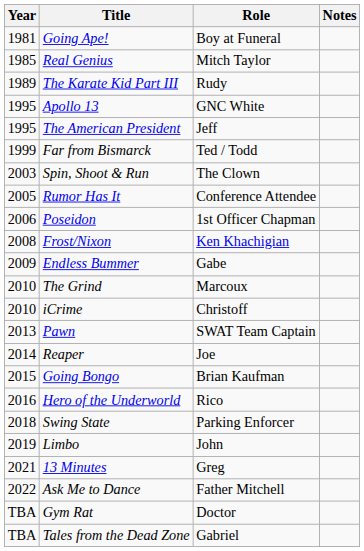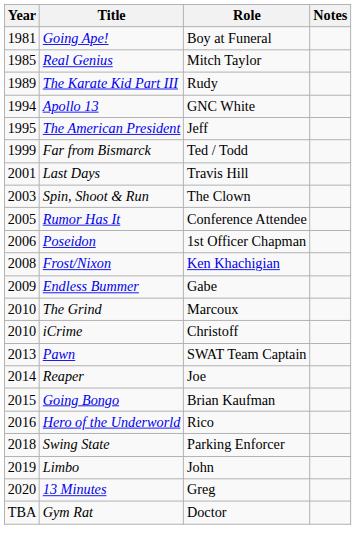 <table class="wikitable sortable">
 <tr>
 <th>Year</th>
 <th>Title</th>
 <th>Role</th>
 <th>Notes</th>
 </tr>
 <tr>
 <td>1981</td>
 <td><em><a href='#'>Going Ape!</a></em></td>
 <td>Boy at Funeral</td>
 <td></td>
 </tr>
 <tr>
 <td>1985</td>
 <td><em><a href='#'>Real Genius</a></em></td>
 <td>Mitch Taylor</td>
 <td></td>
 </tr>
 <tr>
 <td>1989</td>
 <td><em><a href='#'>The Karate Kid Part III</a></em></td>
 <td>Rudy</td>
 <td></td>
 </tr>
 <tr>
-<td>1995</td>
+<td>1994</td>
 <td><a href='#'><em>Apollo 13</em></a></td>
 <td>GNC White</td>
 <td></td>
 </tr>
 <tr>
 <td>1995</td>
 <td><em><a href='#'>The American President</a></em></td>
 <td>Jeff</td>
 <td></td>
 </tr>
 <tr>
 <td>1999</td>
 <td><em>Far from Bismarck</em></td>
 <td>Ted / Todd</td>
+<td></td>
+</tr>
+<tr>
+<td>2001</td>
+<td><em>Last Days</em></td>
+<td>Travis Hill</td>
 <td></td>
 </tr>
 <tr>
 <td>2003</td>
 <td><em>Spin, Shoot & Run</em></td>
 <td>The Clown</td>
 <td></td>
 </tr>
 <tr>
 <td>2005</td>
 <td><a href='#'><em>Rumor Has It</em></a></td>
 <td>Conference Attendee</td>
 <td></td>
 </tr>
 <tr>
 <td>2006</td>
 <td><a href='#'><em>Poseidon</em></a></td>
 <td>1st Officer Chapman</td>
 <td></td>
 </tr>
 <tr>
 <td>2008</td>
 <td><a href='#'><em>Frost/Nixon</em></a></td>
 <td><a href='#'>Ken Khachigian</a></td>
 <td></td>
 </tr>
 <tr>
 <td>2009</td>
 <td><a href='#'><em>Endless Bummer</em></a></td>
 <td>Gabe</td>
 <td></td>
 </tr>
 <tr>
 <td>2010</td>
 <td><em>The Grind</em></td>
 <td>Marcoux</td>
 <td></td>
 </tr>
 <tr>
 <td>2010</td>
 <td><em>iCrime</em></td>
 <td>Christoff</td>
 <td></td>
 </tr>
 <tr>
 <td>2013</td>
 <td><a href='#'><em>Pawn</em></a></td>
 <td>SWAT Team Captain</td>
 <td></td>
 </tr>
 <tr>
 <td>2014</td>
 <td><em>Reaper</em></td>
 <td>Joe</td>
 <td></td>
 </tr>
 <tr>
 <td>2015</td>
 <td><em><a href='#'>Going Bongo</a></em></td>
 <td>Brian Kaufman</td>
 <td></td>
 </tr>
 <tr>
 <td>2016</td>
 <td><em><a href='#'>Hero of the Underworld</a></em></td>
 <td>Rico</td>
 <td></td>
 </tr>
 <tr>
 <td>2018</td>
 <td><em>Swing State</em></td>
 <td>Parking Enforcer</td>
 <td></td>
 </tr>
 <tr>
 <td>2019</td>
 <td><em>Limbo</em></td>
 <td>John</td>
 <td></td>
 </tr>
 <tr>
-<td>2021</td>
+<td>2020</td>
 <td><a href='#'><em>13 Minutes</em></a></td>
 <td>Greg</td>
-<td></td>
-</tr>
-<tr>
-<td>2022</td>
-<td><em>Ask Me to Dance</em></td>
-<td>Father Mitchell</td>
 <td></td>
 </tr>
 <tr>
 <td>TBA</td>
 <td><em>Gym Rat</em></td>
 <td>Doctor</td>
 <td></td>
 </tr>
-<tr>
-<td>TBA</td>
-<td><em>Tales from the Dead Zone</em></td>
-<td>Gabriel</td>
-<td></td>
-</tr>
 </table>
